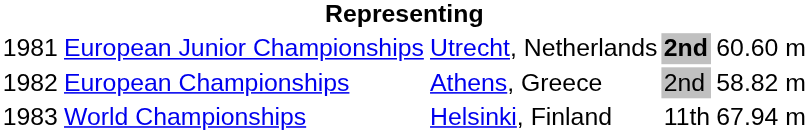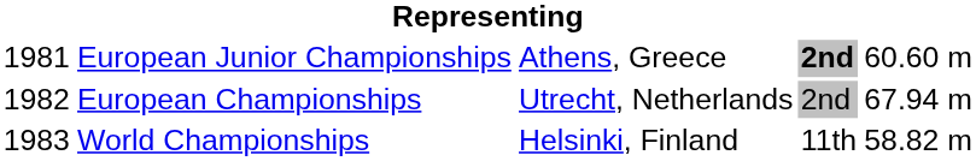 <table>
 <tr>
 <th colspan=6>Representing </th>
 </tr>
 <tr>
 <td>1981</td>
 <td><a href='#'>European Junior Championships</a></td>
-<td><a href='#'>Utrecht</a>, Netherlands</td>
+<td><a href='#'>Athens</a>, Greece</td>
 <td bgcolor=silver><strong>2nd</strong></td>
 <td>60.60 m</td>
 </tr>
 <tr>
 <td>1982</td>
 <td><a href='#'>European Championships</a></td>
-<td><a href='#'>Athens</a>, Greece</td>
+<td><a href='#'>Utrecht</a>, Netherlands</td>
 <td bgcolor=silver>2nd</td>
-<td>58.82 m</td>
+<td>67.94 m</td>
 </tr>
 <tr>
 <td>1983</td>
 <td><a href='#'>World Championships</a></td>
 <td><a href='#'>Helsinki</a>, Finland</td>
 <td>11th</td>
-<td>67.94 m</td>
+<td>58.82 m</td>
 </tr>
 </table>
